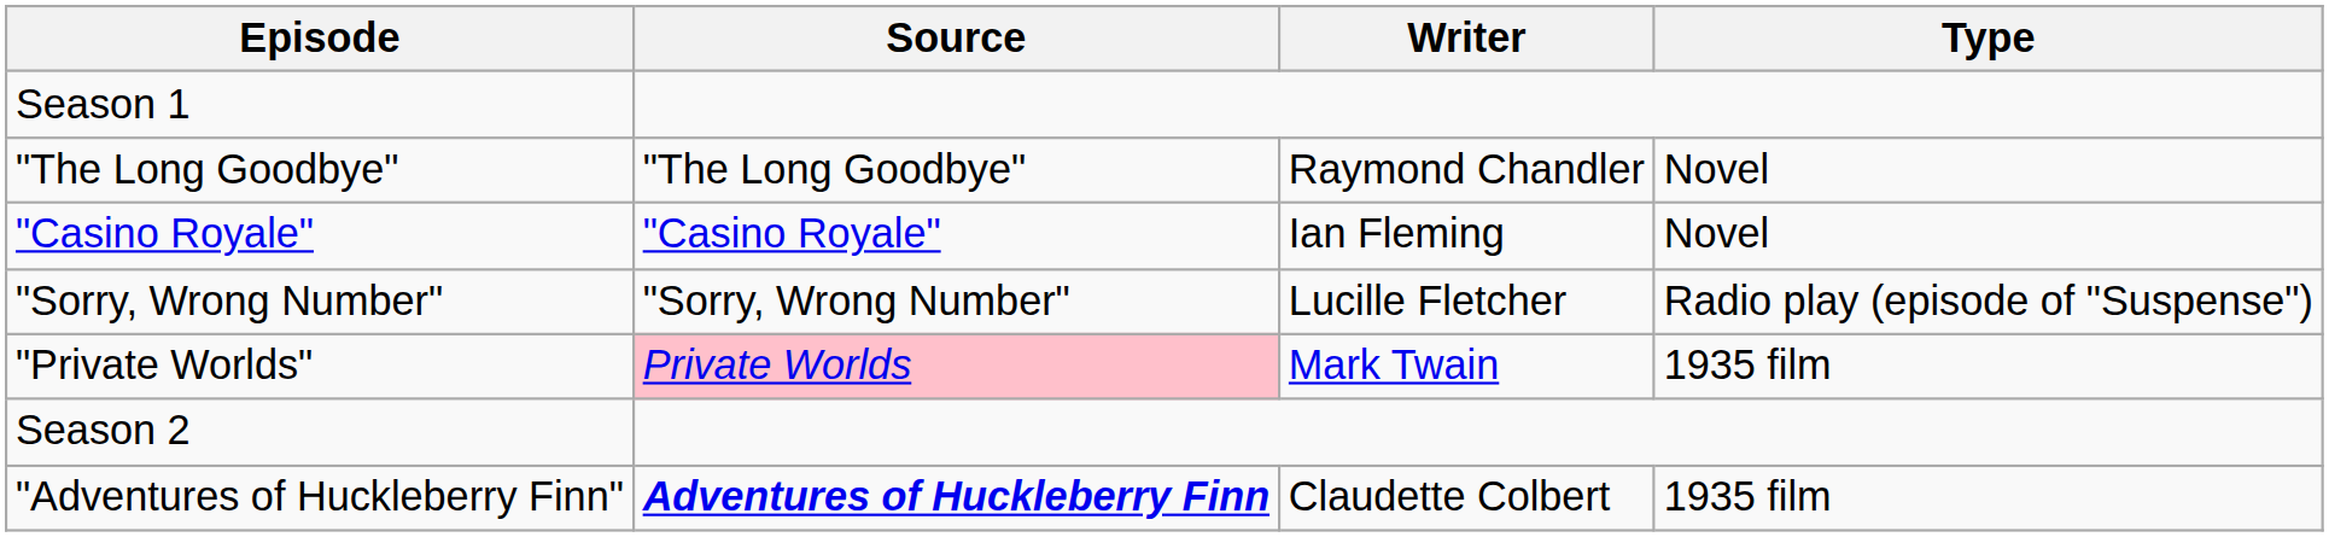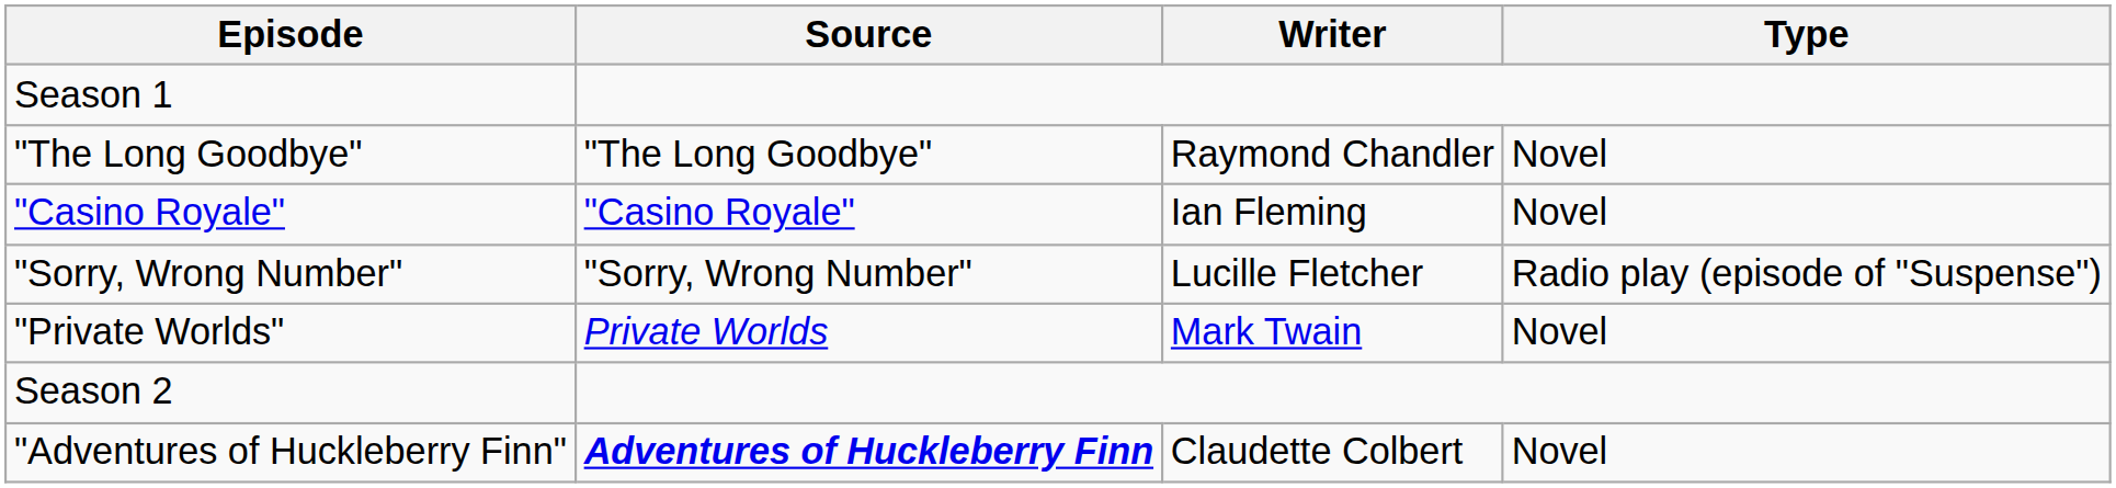 <table class="wikitable">
 <tr>
 <th>Episode</th>
 <th>Source</th>
 <th>Writer</th>
 <th>Type</th>
 </tr>
 <tr>
 <td>Season 1</td>
 </tr>
 <tr>
 <td>"The Long Goodbye"</td>
 <td>"The Long Goodbye"</td>
 <td>Raymond Chandler</td>
 <td>Novel</td>
 </tr>
 <tr>
 <td><a href='#'>"Casino Royale"</a></td>
 <td><a href='#'>"Casino Royale"</a></td>
 <td>Ian Fleming</td>
 <td>Novel</td>
 </tr>
 <tr>
 <td>"Sorry, Wrong Number"</td>
 <td>"Sorry, Wrong Number"</td>
 <td>Lucille Fletcher</td>
 <td>Radio play (episode of "Suspense")</td>
 </tr>
 <tr>
 <td>"Private Worlds"</td>
-<td style="background: pink;"><em><a href='#'>Private Worlds</a></em></td>
+<td><em><a href='#'>Private Worlds</a></em></td>
 <td><a href='#'>Mark Twain</a></td>
-<td>1935 film</td>
+<td>Novel</td>
 </tr>
 <tr>
 <td>Season 2</td>
 </tr>
 <tr>
 <td>"Adventures of Huckleberry Finn"</td>
 <td><strong><em><a href='#'>Adventures of Huckleberry Finn</a></em></strong></td>
 <td>Claudette Colbert</td>
-<td>1935 film</td>
+<td>Novel</td>
 </tr>
 </table>
